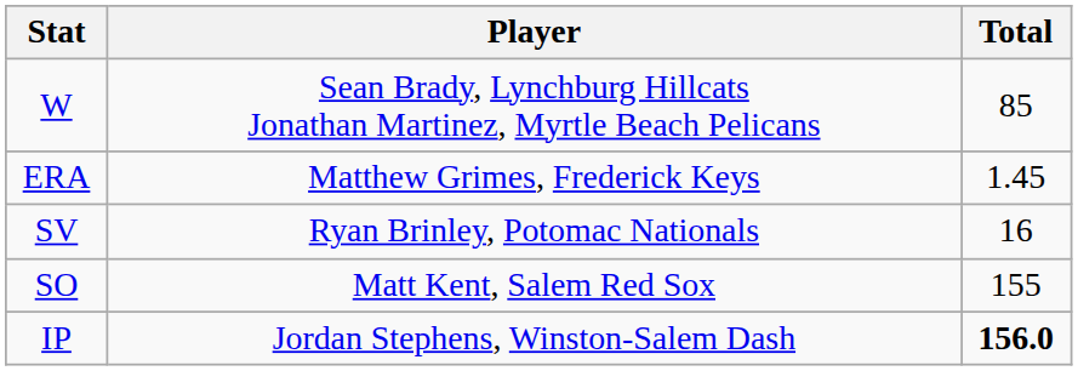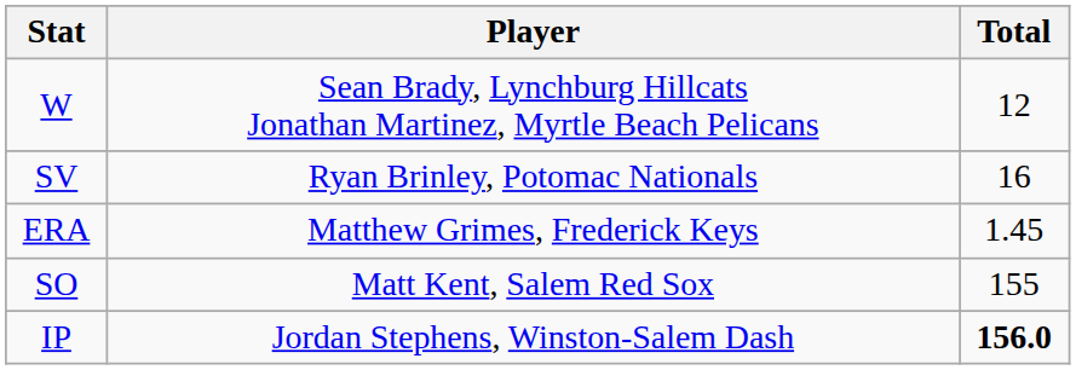 <table class="wikitable" width="40%" style="text-align:center;">
 <tr>
 <th width="5%">Stat</th>
 <th width="60%">Player</th>
 <th width="5%">Total</th>
 </tr>
 <tr>
 <td><a href='#'>W</a></td>
 <td><a href='#'>Sean Brady</a>, <a href='#'>Lynchburg Hillcats</a> <br> <a href='#'>Jonathan Martinez</a>, <a href='#'>Myrtle Beach Pelicans</a></td>
-<td>85</td>
+<td>12</td>
+</tr>
+<tr>
+<td><a href='#'>SV</a></td>
+<td><a href='#'>Ryan Brinley</a>, <a href='#'>Potomac Nationals</a></td>
+<td>16</td>
 </tr>
 <tr>
 <td><a href='#'>ERA</a></td>
 <td><a href='#'>Matthew Grimes</a>, <a href='#'>Frederick Keys</a></td>
 <td>1.45</td>
-</tr>
-<tr>
-<td><a href='#'>SV</a></td>
-<td><a href='#'>Ryan Brinley</a>, <a href='#'>Potomac Nationals</a></td>
-<td>16</td>
 </tr>
 <tr>
 <td><a href='#'>SO</a></td>
 <td><a href='#'>Matt Kent</a>, <a href='#'>Salem Red Sox</a></td>
 <td>155</td>
 </tr>
 <tr>
 <td><a href='#'>IP</a></td>
 <td><a href='#'>Jordan Stephens</a>, <a href='#'>Winston-Salem Dash</a></td>
 <td><strong>156.0</strong></td>
 </tr>
 </table>
